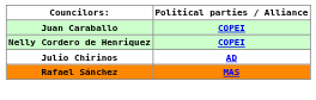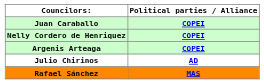 <table style="margin-left:30px; border-collapse:collapse; text-align:center; font-size:80%; line-height:normal" cellspacing="0" cellpadding="2" border="1">
 <tr>
 <th>Councilors:</th>
 <th>Political parties / Alliance</th>
 </tr>
 <tr bgcolor="#CCFFCC">
 <td><strong>Juan Caraballo</strong></td>
 <td><strong><a href='#'>COPEI</a></strong></td>
 </tr>
 <tr bgcolor="#CCFFCC">
 <td><strong>Nelly Cordero de Henriquez</strong></td>
 <td><strong><a href='#'>COPEI</a></strong></td>
 </tr>
+<tr bgcolor="#CCFFCC">
+<td><strong>Argenis Arteaga</strong></td>
+<td><strong><a href='#'>COPEI</a></strong></td>
+</tr>
 <tr bgcolor="">
 <td><strong>Julio Chirinos</strong></td>
 <td><strong><a href='#'>AD</a></strong></td>
 </tr>
 <tr bgcolor="#ff8800">
 <td><strong>Rafael Sánchez</strong></td>
 <td><strong><a href='#'>MAS</a></strong></td>
 </tr>
 </table>
